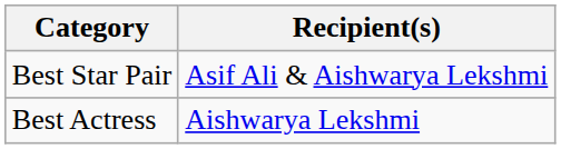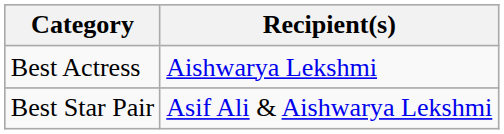 <table class="wikitable sortable">
 <tr>
 <th>Category</th>
 <th>Recipient(s)</th>
 </tr>
 <tr>
+<td>Best Actress</td>
+<td><a href='#'>Aishwarya Lekshmi</a></td>
+</tr>
+<tr>
 <td>Best Star Pair</td>
 <td><a href='#'>Asif Ali</a> & <a href='#'>Aishwarya Lekshmi</a></td>
 </tr>
-<tr>
-<td>Best Actress</td>
-<td><a href='#'>Aishwarya Lekshmi</a></td>
-</tr>
 </table>
